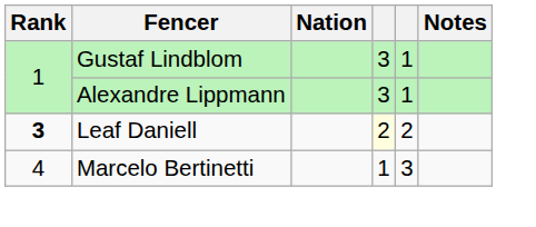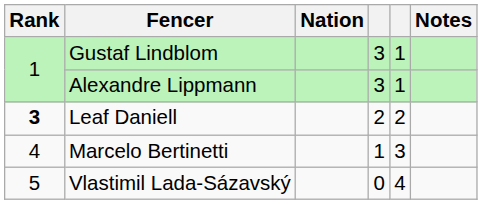 <table class="wikitable sortable" style="text-align:center">
 <tr>
 <th>Rank</th>
 <th>Fencer</th>
 <th>Nation</th>
 <th></th>
 <th></th>
 <th>Notes</th>
 </tr>
 <tr bgcolor=bbf3bb>
 <td rowspan=2>1</td>
 <td align=left>Gustaf Lindblom</td>
 <td align=left></td>
 <td>3</td>
 <td>1</td>
 <td></td>
 </tr>
 <tr bgcolor=bbf3bb>
 <td align=left>Alexandre Lippmann</td>
 <td align=left></td>
 <td>3</td>
 <td>1</td>
 <td></td>
 </tr>
 <tr>
 <td><strong>3</strong></td>
 <td align=left>Leaf Daniell</td>
 <td align=left></td>
-<td style="background: lightyellow;">2</td>
+<td>2</td>
 <td>2</td>
 <td></td>
 </tr>
 <tr>
 <td>4</td>
 <td align=left>Marcelo Bertinetti</td>
 <td align=left></td>
 <td>1</td>
 <td>3</td>
 <td></td>
 </tr>
+<tr>
+<td>5</td>
+<td align=left>Vlastimil Lada-Sázavský</td>
+<td align=left></td>
+<td>0</td>
+<td>4</td>
+<td></td>
+</tr>
 </table>
